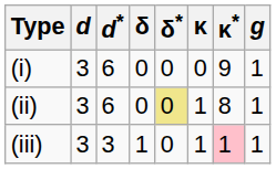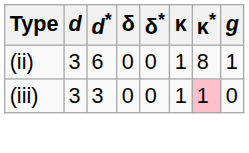 <table class="wikitable">
 <tr>
 <th>Type</th>
 <th><em>d</em></th>
 <th><em>d</em><sup>*</sup></th>
 <th>δ</th>
 <th>δ<sup>*</sup></th>
 <th>κ</th>
 <th>κ<sup>*</sup></th>
 <th><em>g</em></th>
 </tr>
 <tr>
-<td>(i)</td>
+<td>(ii)</td>
 <td>3</td>
 <td>6</td>
 <td>0</td>
 <td>0</td>
-<td>0</td>
-<td>9</td>
-<td>1</td>
-</tr>
-<tr>
-<td>(ii)</td>
-<td>3</td>
-<td>6</td>
-<td>0</td>
-<td style="background: khaki;">0</td>
 <td>1</td>
 <td>8</td>
 <td>1</td>
 </tr>
 <tr>
 <td>(iii)</td>
 <td>3</td>
 <td>3</td>
-<td>1</td>
+<td>0</td>
 <td>0</td>
 <td>1</td>
 <td style="background: pink;">1</td>
-<td>1</td>
+<td>0</td>
 </tr>
 </table>
